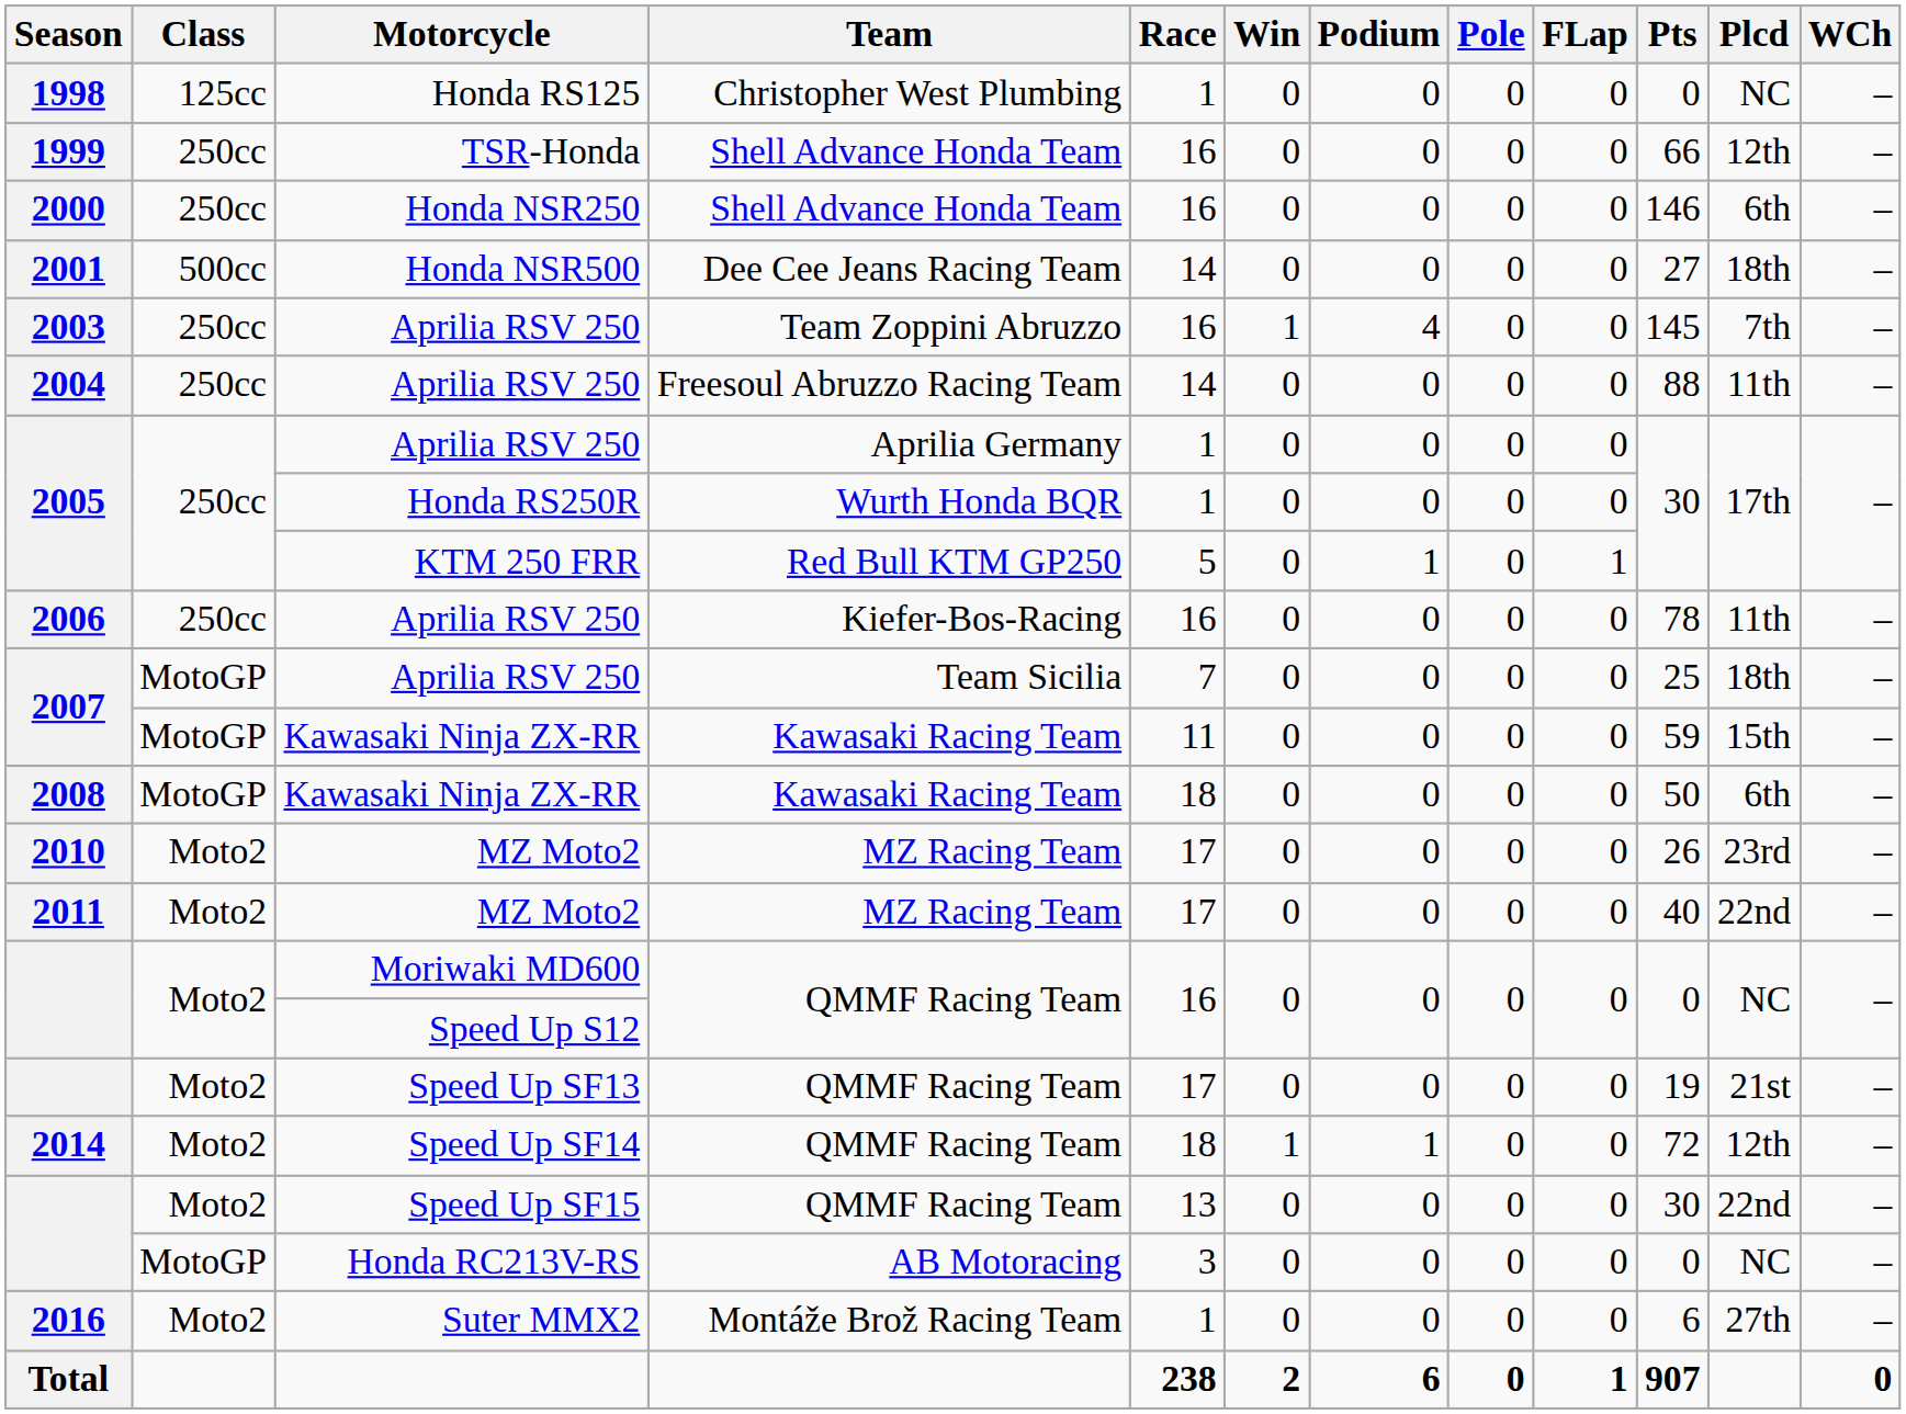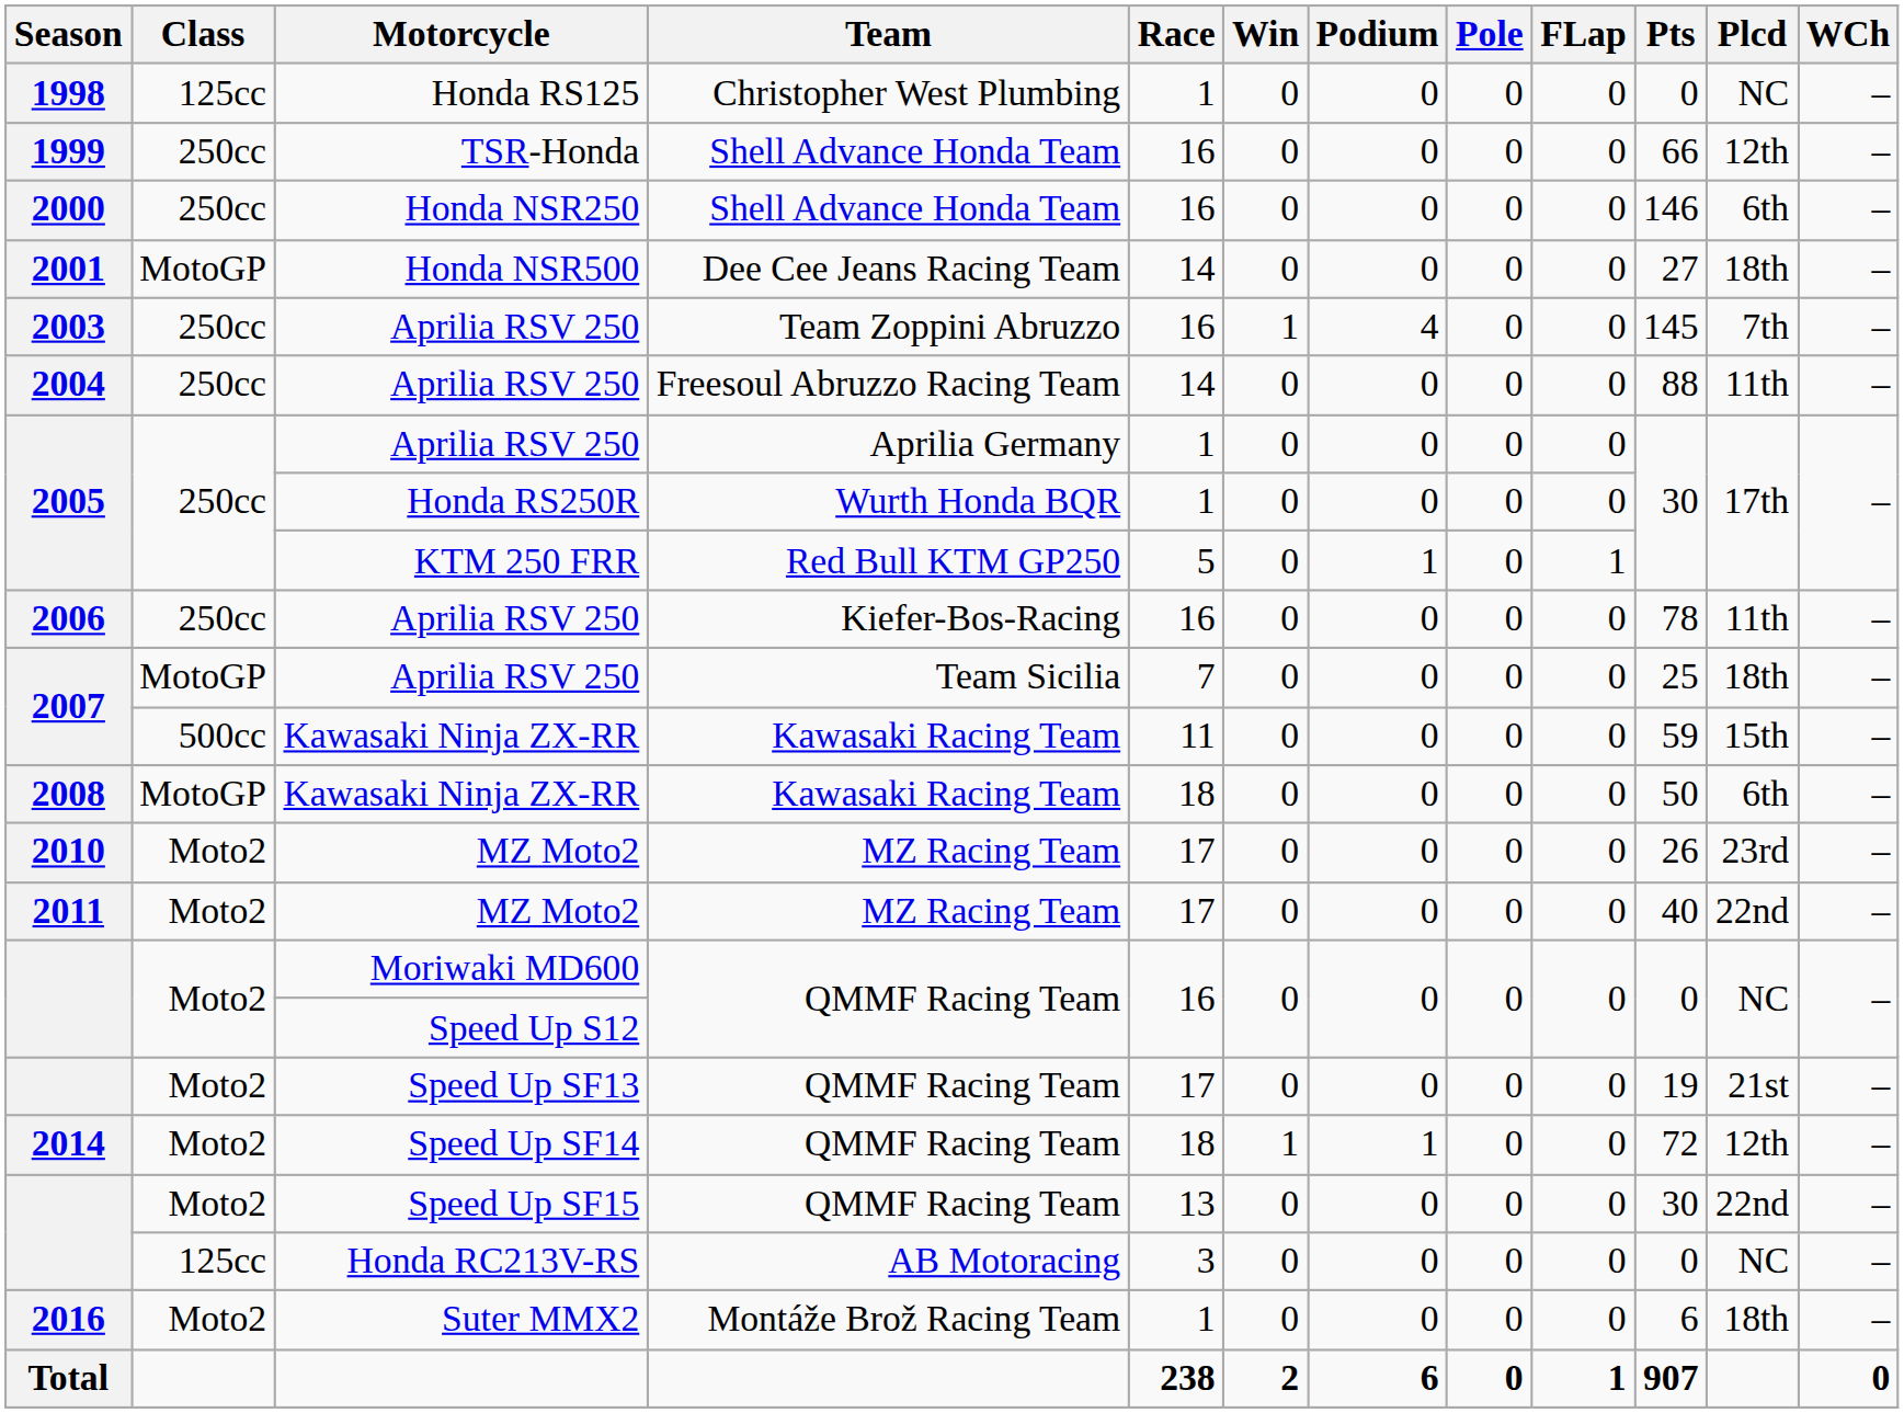 <table class="wikitable" style=text-align:right>
 <tr>
 <th>Season</th>
 <th>Class</th>
 <th>Motorcycle</th>
 <th>Team</th>
 <th>Race</th>
 <th>Win</th>
 <th>Podium</th>
 <th><a href='#'>Pole</a></th>
 <th>FLap</th>
 <th>Pts</th>
 <th>Plcd</th>
 <th>WCh</th>
 </tr>
 <tr>
 <th><a href='#'>1998</a></th>
 <td>125cc</td>
 <td>Honda RS125</td>
 <td>Christopher West Plumbing</td>
 <td>1</td>
 <td>0</td>
 <td>0</td>
 <td>0</td>
 <td>0</td>
 <td>0</td>
 <td>NC</td>
 <td> –</td>
 </tr>
 <tr>
 <th><a href='#'>1999</a></th>
 <td>250cc</td>
 <td><a href='#'>TSR</a>-Honda</td>
 <td><a href='#'>Shell Advance Honda Team</a></td>
 <td>16</td>
 <td>0</td>
 <td>0</td>
 <td>0</td>
 <td>0</td>
 <td>66</td>
 <td>12th</td>
 <td> –</td>
 </tr>
 <tr>
 <th><a href='#'>2000</a></th>
 <td>250cc</td>
 <td><a href='#'>Honda NSR250</a></td>
 <td><a href='#'>Shell Advance Honda Team</a></td>
 <td>16</td>
 <td>0</td>
 <td>0</td>
 <td>0</td>
 <td>0</td>
 <td>146</td>
 <td>6th</td>
 <td> –</td>
 </tr>
 <tr>
 <th><a href='#'>2001</a></th>
-<td>500cc</td>
+<td>MotoGP</td>
 <td><a href='#'>Honda NSR500</a></td>
 <td>Dee Cee Jeans Racing Team</td>
 <td>14</td>
 <td>0</td>
 <td>0</td>
 <td>0</td>
 <td>0</td>
 <td>27</td>
 <td>18th</td>
 <td> –</td>
 </tr>
 <tr>
 <th><a href='#'>2003</a></th>
 <td>250cc</td>
 <td><a href='#'>Aprilia RSV 250</a></td>
 <td>Team Zoppini Abruzzo</td>
 <td>16</td>
 <td>1</td>
 <td>4</td>
 <td>0</td>
 <td>0</td>
 <td>145</td>
 <td>7th</td>
 <td> –</td>
 </tr>
 <tr>
 <th><a href='#'>2004</a></th>
 <td>250cc</td>
 <td><a href='#'>Aprilia RSV 250</a></td>
 <td>Freesoul Abruzzo Racing Team</td>
 <td>14</td>
 <td>0</td>
 <td>0</td>
 <td>0</td>
 <td>0</td>
 <td>88</td>
 <td>11th</td>
 <td> –</td>
 </tr>
 <tr>
 <th rowspan=3><a href='#'>2005</a></th>
 <td rowspan=3>250cc</td>
 <td><a href='#'>Aprilia RSV 250</a></td>
 <td>Aprilia Germany</td>
 <td>1</td>
 <td>0</td>
 <td>0</td>
 <td>0</td>
 <td>0</td>
 <td rowspan=3>30</td>
 <td rowspan=3>17th</td>
 <td rowspan=3> –</td>
 </tr>
 <tr>
 <td><a href='#'>Honda RS250R</a></td>
 <td><a href='#'>Wurth Honda BQR</a></td>
 <td>1</td>
 <td>0</td>
 <td>0</td>
 <td>0</td>
 <td>0</td>
 </tr>
 <tr>
 <td><a href='#'>KTM 250 FRR</a></td>
 <td><a href='#'>Red Bull KTM GP250</a></td>
 <td>5</td>
 <td>0</td>
 <td>1</td>
 <td>0</td>
 <td>1</td>
 </tr>
 <tr>
 <th><a href='#'>2006</a></th>
 <td>250cc</td>
 <td><a href='#'>Aprilia RSV 250</a></td>
 <td>Kiefer-Bos-Racing</td>
 <td>16</td>
 <td>0</td>
 <td>0</td>
 <td>0</td>
 <td>0</td>
 <td>78</td>
 <td>11th</td>
 <td> –</td>
 </tr>
 <tr>
 <th rowspan=2><a href='#'>2007</a></th>
 <td 2015 MotoGP season>MotoGP</td>
 <td><a href='#'>Aprilia RSV 250</a></td>
 <td>Team Sicilia</td>
 <td>7</td>
 <td>0</td>
 <td>0</td>
 <td>0</td>
 <td>0</td>
 <td>25</td>
 <td>18th</td>
 <td> –</td>
 </tr>
 <tr>
-<td>MotoGP</td>
+<td>500cc</td>
 <td><a href='#'>Kawasaki Ninja ZX-RR</a></td>
 <td><a href='#'>Kawasaki Racing Team</a></td>
 <td>11</td>
 <td>0</td>
 <td>0</td>
 <td>0</td>
 <td>0</td>
 <td>59</td>
 <td>15th</td>
 <td> –</td>
 </tr>
 <tr>
 <th><a href='#'>2008</a></th>
 <td>MotoGP</td>
 <td><a href='#'>Kawasaki Ninja ZX-RR</a></td>
 <td><a href='#'>Kawasaki Racing Team</a></td>
 <td>18</td>
 <td>0</td>
 <td>0</td>
 <td>0</td>
 <td>0</td>
 <td>50</td>
 <td>6th</td>
 <td> –</td>
 </tr>
 <tr>
 <th><a href='#'>2010</a></th>
 <td>Moto2</td>
 <td><a href='#'>MZ Moto2</a></td>
 <td><a href='#'>MZ Racing Team</a></td>
 <td>17</td>
 <td>0</td>
 <td>0</td>
 <td>0</td>
 <td>0</td>
 <td>26</td>
 <td>23rd</td>
 <td> –</td>
 </tr>
 <tr>
 <th><a href='#'>2011</a></th>
 <td>Moto2</td>
 <td><a href='#'>MZ Moto2</a></td>
 <td><a href='#'>MZ Racing Team</a></td>
 <td>17</td>
 <td>0</td>
 <td>0</td>
 <td>0</td>
 <td>0</td>
 <td>40</td>
 <td>22nd</td>
 <td> –</td>
 </tr>
 <tr>
 <th rowspan=2></th>
 <td rowspan=2>Moto2</td>
 <td><a href='#'>Moriwaki MD600</a></td>
 <td rowspan=2>QMMF Racing Team</td>
 <td rowspan=2>16</td>
 <td rowspan=2>0</td>
 <td rowspan=2>0</td>
 <td rowspan=2>0</td>
 <td rowspan=2>0</td>
 <td rowspan=2>0</td>
 <td rowspan=2>NC</td>
 <td rowspan=2> –</td>
 </tr>
 <tr>
 <td><a href='#'>Speed Up S12</a></td>
 </tr>
 <tr>
 <th></th>
 <td>Moto2</td>
 <td><a href='#'>Speed Up SF13</a></td>
 <td>QMMF Racing Team</td>
 <td>17</td>
 <td>0</td>
 <td>0</td>
 <td>0</td>
 <td>0</td>
 <td>19</td>
 <td>21st</td>
 <td> –</td>
 </tr>
 <tr>
 <th><a href='#'>2014</a></th>
 <td>Moto2</td>
 <td><a href='#'>Speed Up SF14</a></td>
 <td>QMMF Racing Team</td>
 <td>18</td>
 <td>1</td>
 <td>1</td>
 <td>0</td>
 <td>0</td>
 <td>72</td>
 <td>12th</td>
 <td> –</td>
 </tr>
 <tr>
 <th rowspan=2></th>
 <td 2015 Moto2 season>Moto2</td>
 <td><a href='#'>Speed Up SF15</a></td>
 <td>QMMF Racing Team</td>
 <td>13</td>
 <td>0</td>
 <td>0</td>
 <td>0</td>
 <td>0</td>
 <td>30</td>
 <td>22nd</td>
 <td> –</td>
 </tr>
 <tr>
-<td 2015 MotoGP season>MotoGP</td>
+<td>125cc</td>
 <td><a href='#'>Honda RC213V-RS</a></td>
 <td><a href='#'>AB Motoracing</a></td>
 <td>3</td>
 <td>0</td>
 <td>0</td>
 <td>0</td>
 <td>0</td>
 <td>0</td>
 <td>NC</td>
 <td> –</td>
 </tr>
 <tr>
 <th><a href='#'>2016</a></th>
 <td>Moto2</td>
 <td><a href='#'>Suter MMX2</a></td>
 <td>Montáže Brož Racing Team</td>
 <td>1</td>
 <td>0</td>
 <td>0</td>
 <td>0</td>
 <td>0</td>
 <td>6</td>
-<td>27th</td>
+<td>18th</td>
 <td> –</td>
 </tr>
 <tr>
 <th>Total</th>
 <td></td>
 <td></td>
 <td></td>
 <td><strong>238</strong></td>
 <td><strong>2</strong></td>
 <td><strong>6</strong></td>
 <td><strong>0</strong></td>
 <td><strong>1</strong></td>
 <td><strong>907</strong></td>
 <td></td>
 <td><strong>0</strong></td>
 </tr>
 </table>
